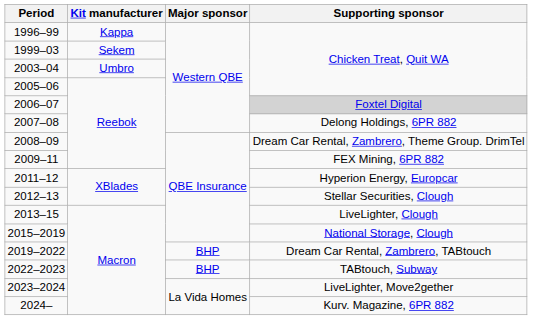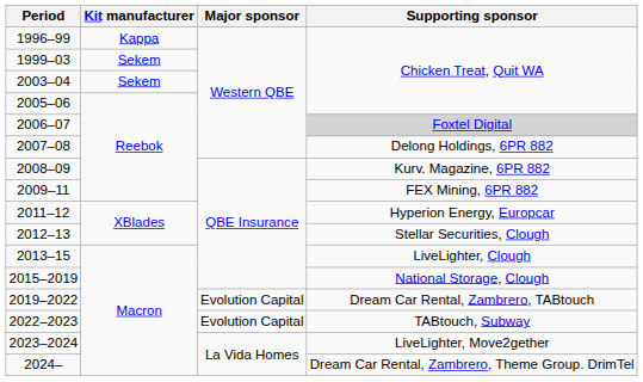 <table class="wikitable" style="text-align: center;margin-left:1em;">
 <tr>
 <th>Period</th>
 <th><a href='#'>Kit</a> manufacturer</th>
 <th>Major sponsor</th>
 <th>Supporting sponsor</th>
 </tr>
 <tr>
 <td>1996–99</td>
 <td><a href='#'>Kappa</a></td>
 <td rowspan=6><a href='#'>Western QBE</a></td>
 <td rowspan=4><a href='#'>Chicken Treat</a>, <a href='#'>Quit WA</a></td>
 </tr>
 <tr>
 <td>1999–03</td>
 <td><a href='#'>Sekem</a></td>
 </tr>
 <tr>
 <td>2003–04</td>
-<td><a href='#'>Umbro</a></td>
+<td><a href='#'>Sekem</a></td>
 </tr>
 <tr>
 <td>2005–06</td>
 <td rowspan=5><a href='#'>Reebok</a></td>
 </tr>
 <tr>
 <td>2006–07</td>
 <td style="background: lightgrey;"><a href='#'>Foxtel Digital</a></td>
 </tr>
 <tr>
 <td>2007–08</td>
 <td>Delong Holdings, <a href='#'>6PR 882</a></td>
 </tr>
 <tr>
 <td>2008–09</td>
 <td rowspan=6><a href='#'>QBE Insurance</a></td>
-<td>Dream Car Rental, <a href='#'>Zambrero</a>, Theme Group. DrimTel</td>
+<td>Kurv. Magazine, <a href='#'>6PR 882</a></td>
 </tr>
 <tr>
 <td>2009–11</td>
 <td>FEX Mining, <a href='#'>6PR 882</a></td>
 </tr>
 <tr>
 <td>2011–12</td>
 <td rowspan=2><a href='#'>XBlades</a></td>
 <td>Hyperion Energy, <a href='#'>Europcar</a></td>
 </tr>
 <tr>
 <td>2012–13</td>
 <td>Stellar Securities, <a href='#'>Clough</a></td>
 </tr>
 <tr>
 <td>2013–15</td>
 <td rowspan="6"><a href='#'>Macron</a></td>
 <td>LiveLighter, <a href='#'>Clough</a></td>
 </tr>
 <tr>
 <td>2015–2019</td>
 <td rowspan="1"><a href='#'>National Storage</a>, <a href='#'>Clough</a></td>
 </tr>
 <tr>
 <td>2019–2022</td>
-<td rowspan="1"><a href='#'>BHP</a></td>
+<td>Evolution Capital</td>
 <td>Dream Car Rental, <a href='#'>Zambrero</a>, TABtouch</td>
 </tr>
 <tr>
 <td>2022–2023</td>
-<td rowspan="1"><a href='#'>BHP</a></td>
+<td>Evolution Capital</td>
 <td>TABtouch, <a href='#'>Subway</a></td>
 </tr>
 <tr>
 <td>2023–2024</td>
 <td rowspan="2">La Vida Homes</td>
 <td>LiveLighter, Move2gether</td>
 </tr>
 <tr>
 <td>2024–</td>
-<td>Kurv. Magazine, <a href='#'>6PR 882</a></td>
+<td>Dream Car Rental, <a href='#'>Zambrero</a>, Theme Group. DrimTel</td>
 </tr>
 </table>
